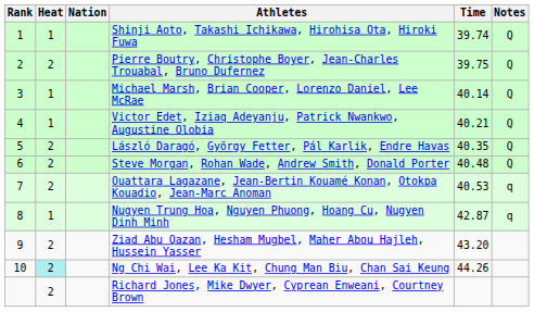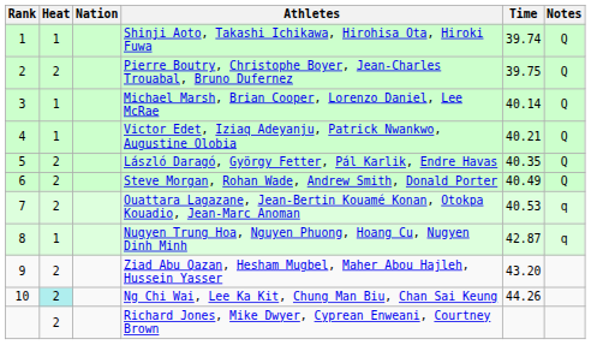 <table class="wikitable sortable" style="text-align:center;font-size:95%">
 <tr>
 <th>Rank</th>
 <th>Heat</th>
 <th>Nation</th>
 <th>Athletes</th>
 <th>Time</th>
 <th>Notes</th>
 </tr>
 <tr bgcolor=ccffcc>
 <td>1</td>
 <td>1</td>
 <td align=left></td>
 <td align=left><a href='#'>Shinji Aoto</a>, <a href='#'>Takashi Ichikawa</a>, <a href='#'>Hirohisa Ota</a>, <a href='#'>Hiroki Fuwa</a></td>
 <td>39.74</td>
 <td>Q</td>
 </tr>
 <tr bgcolor=ccffcc>
 <td>2</td>
 <td>2</td>
 <td align=left></td>
 <td align=left><a href='#'>Pierre Boutry</a>, <a href='#'>Christophe Boyer</a>, <a href='#'>Jean-Charles Trouabal</a>, <a href='#'>Bruno Dufernez</a></td>
 <td>39.75</td>
 <td>Q</td>
 </tr>
 <tr bgcolor=ccffcc>
 <td>3</td>
 <td>1</td>
 <td align=left></td>
 <td align=left><a href='#'>Michael Marsh</a>, <a href='#'>Brian Cooper</a>, <a href='#'>Lorenzo Daniel</a>, <a href='#'>Lee McRae</a></td>
 <td>40.14</td>
 <td>Q</td>
 </tr>
 <tr bgcolor=ccffcc>
 <td>4</td>
 <td>1</td>
 <td align=left></td>
 <td align=left><a href='#'>Victor Edet</a>, <a href='#'>Iziaq Adeyanju</a>, <a href='#'>Patrick Nwankwo</a>, <a href='#'>Augustine Olobia</a></td>
 <td>40.21</td>
 <td>Q</td>
 </tr>
 <tr bgcolor=ccffcc>
 <td>5</td>
 <td>2</td>
 <td align=left></td>
 <td align=left><a href='#'>László Daragó</a>, <a href='#'>György Fetter</a>, <a href='#'>Pál Karlik</a>, <a href='#'>Endre Havas</a></td>
 <td>40.35</td>
 <td>Q</td>
 </tr>
 <tr bgcolor=ccffcc>
 <td>6</td>
 <td>2</td>
 <td align=left></td>
 <td align=left><a href='#'>Steve Morgan</a>, <a href='#'>Rohan Wade</a>, <a href='#'>Andrew Smith</a>, <a href='#'>Donald Porter</a></td>
-<td>40.48</td>
+<td>40.49</td>
 <td>Q</td>
 </tr>
 <tr bgcolor=ddffdd>
 <td>7</td>
 <td>2</td>
 <td align=left></td>
 <td align=left><a href='#'>Ouattara Lagazane</a>, <a href='#'>Jean-Bertin Kouamé Konan</a>, <a href='#'>Otokpa Kouadio</a>, <a href='#'>Jean-Marc Anoman</a></td>
 <td>40.53</td>
 <td>q</td>
 </tr>
 <tr bgcolor=ddffdd>
 <td>8</td>
 <td>1</td>
 <td align=left></td>
 <td align=left><a href='#'>Nugyen Trung Hoa</a>, <a href='#'>Nguyen Phuong</a>, <a href='#'>Hoang Cu</a>, <a href='#'>Nugyen Dinh Minh</a></td>
 <td>42.87</td>
 <td>q</td>
 </tr>
 <tr>
 <td>9</td>
 <td>2</td>
 <td align=left></td>
 <td align=left><a href='#'>Ziad Abu Qazan</a>, <a href='#'>Hesham Mugbel</a>, <a href='#'>Maher Abou Hajleh</a>, <a href='#'>Hussein Yasser</a></td>
 <td>43.20</td>
 <td></td>
 </tr>
 <tr>
 <td>10</td>
 <td style="background: paleturquoise;">2</td>
 <td align=left></td>
 <td align=left><a href='#'>Ng Chi Wai</a>, <a href='#'>Lee Ka Kit</a>, <a href='#'>Chung Man Biu</a>, <a href='#'>Chan Sai Keung</a></td>
 <td>44.26</td>
 <td></td>
 </tr>
 <tr>
 <td></td>
 <td>2</td>
 <td align=left></td>
 <td align=left><a href='#'>Richard Jones</a>, <a href='#'>Mike Dwyer</a>, <a href='#'>Cyprean Enweani</a>, <a href='#'>Courtney Brown</a></td>
 <td></td>
 <td></td>
 </tr>
 </table>
